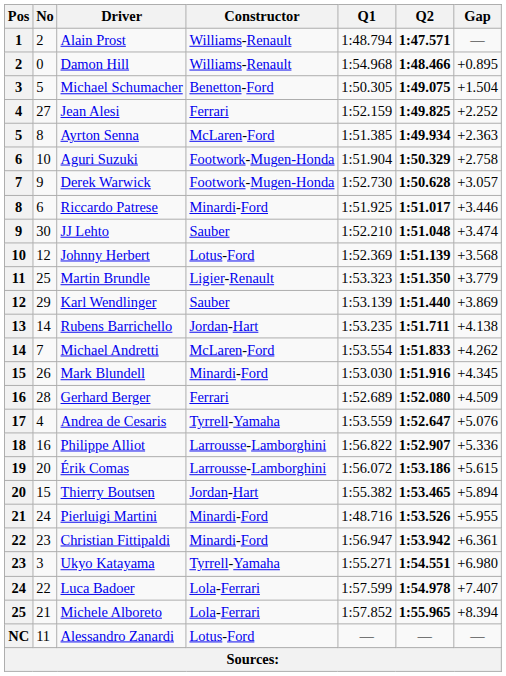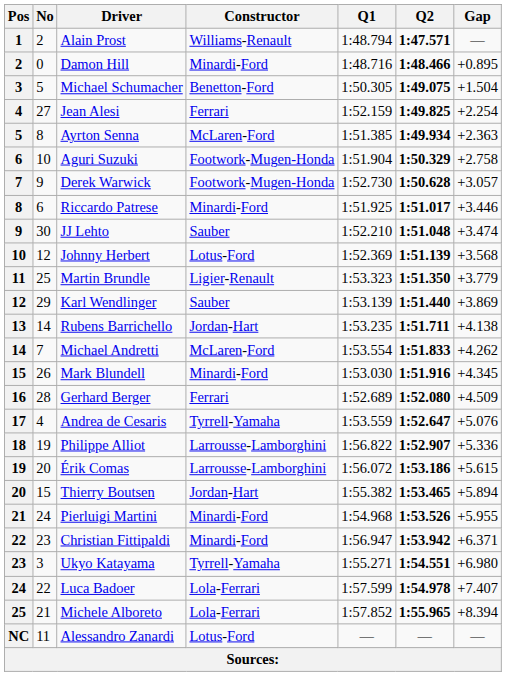 <table class="wikitable sortable" style="font-size: 95%;">
 <tr>
 <th>Pos</th>
 <th>No</th>
 <th>Driver</th>
 <th>Constructor</th>
 <th>Q1</th>
 <th>Q2</th>
 <th>Gap</th>
 </tr>
 <tr>
 <th>1</th>
 <td>2</td>
 <td> <a href='#'>Alain Prost</a></td>
 <td><a href='#'>Williams</a>-<a href='#'>Renault</a></td>
 <td>1:48.794</td>
 <td><strong>1:47.571</strong></td>
 <td align="center">—</td>
 </tr>
 <tr>
 <th>2</th>
 <td>0</td>
 <td> <a href='#'>Damon Hill</a></td>
-<td><a href='#'>Williams</a>-<a href='#'>Renault</a></td>
-<td>1:54.968</td>
+<td><a href='#'>Minardi</a>-<a href='#'>Ford</a></td>
+<td>1:48.716</td>
 <td><strong>1:48.466</strong></td>
 <td>+0.895</td>
 </tr>
 <tr>
 <th>3</th>
 <td>5</td>
 <td> <a href='#'>Michael Schumacher</a></td>
 <td><a href='#'>Benetton</a>-<a href='#'>Ford</a></td>
 <td>1:50.305</td>
 <td><strong>1:49.075</strong></td>
 <td>+1.504</td>
 </tr>
 <tr>
 <th>4</th>
 <td>27</td>
 <td> <a href='#'>Jean Alesi</a></td>
 <td><a href='#'>Ferrari</a></td>
 <td>1:52.159</td>
 <td><strong>1:49.825</strong></td>
-<td>+2.252</td>
+<td>+2.254</td>
 </tr>
 <tr>
 <th>5</th>
 <td>8</td>
 <td> <a href='#'>Ayrton Senna</a></td>
 <td><a href='#'>McLaren</a>-<a href='#'>Ford</a></td>
 <td>1:51.385</td>
 <td><strong>1:49.934</strong></td>
 <td>+2.363</td>
 </tr>
 <tr>
 <th>6</th>
 <td>10</td>
 <td> <a href='#'>Aguri Suzuki</a></td>
 <td><a href='#'>Footwork</a>-<a href='#'>Mugen-Honda</a></td>
 <td>1:51.904</td>
 <td><strong>1:50.329</strong></td>
 <td>+2.758</td>
 </tr>
 <tr>
 <th>7</th>
 <td>9</td>
 <td> <a href='#'>Derek Warwick</a></td>
 <td><a href='#'>Footwork</a>-<a href='#'>Mugen-Honda</a></td>
 <td>1:52.730</td>
 <td><strong>1:50.628</strong></td>
 <td>+3.057</td>
 </tr>
 <tr>
 <th>8</th>
 <td>6</td>
 <td> <a href='#'>Riccardo Patrese</a></td>
 <td><a href='#'>Minardi</a>-<a href='#'>Ford</a></td>
 <td>1:51.925</td>
 <td><strong>1:51.017</strong></td>
 <td>+3.446</td>
 </tr>
 <tr>
 <th>9</th>
 <td>30</td>
 <td> <a href='#'>JJ Lehto</a></td>
 <td><a href='#'>Sauber</a></td>
 <td>1:52.210</td>
 <td><strong>1:51.048</strong></td>
 <td>+3.474</td>
 </tr>
 <tr>
 <th>10</th>
 <td>12</td>
 <td> <a href='#'>Johnny Herbert</a></td>
 <td><a href='#'>Lotus</a>-<a href='#'>Ford</a></td>
 <td>1:52.369</td>
 <td><strong>1:51.139</strong></td>
 <td>+3.568</td>
 </tr>
 <tr>
 <th>11</th>
 <td>25</td>
 <td> <a href='#'>Martin Brundle</a></td>
 <td><a href='#'>Ligier</a>-<a href='#'>Renault</a></td>
 <td>1:53.323</td>
 <td><strong>1:51.350</strong></td>
 <td>+3.779</td>
 </tr>
 <tr>
 <th>12</th>
 <td>29</td>
 <td> <a href='#'>Karl Wendlinger</a></td>
 <td><a href='#'>Sauber</a></td>
 <td>1:53.139</td>
 <td><strong>1:51.440</strong></td>
 <td>+3.869</td>
 </tr>
 <tr>
 <th>13</th>
 <td>14</td>
 <td> <a href='#'>Rubens Barrichello</a></td>
 <td><a href='#'>Jordan</a>-<a href='#'>Hart</a></td>
 <td>1:53.235</td>
 <td><strong>1:51.711</strong></td>
 <td>+4.138</td>
 </tr>
 <tr>
 <th>14</th>
 <td>7</td>
 <td> <a href='#'>Michael Andretti</a></td>
 <td><a href='#'>McLaren</a>-<a href='#'>Ford</a></td>
 <td>1:53.554</td>
 <td><strong>1:51.833</strong></td>
 <td>+4.262</td>
 </tr>
 <tr>
 <th>15</th>
 <td>26</td>
 <td> <a href='#'>Mark Blundell</a></td>
 <td><a href='#'>Minardi</a>-<a href='#'>Ford</a></td>
 <td>1:53.030</td>
 <td><strong>1:51.916</strong></td>
 <td>+4.345</td>
 </tr>
 <tr>
 <th>16</th>
 <td>28</td>
 <td> <a href='#'>Gerhard Berger</a></td>
 <td><a href='#'>Ferrari</a></td>
 <td>1:52.689</td>
 <td><strong>1:52.080</strong></td>
 <td>+4.509</td>
 </tr>
 <tr>
 <th>17</th>
 <td>4</td>
 <td> <a href='#'>Andrea de Cesaris</a></td>
 <td><a href='#'>Tyrrell</a>-<a href='#'>Yamaha</a></td>
 <td>1:53.559</td>
 <td><strong>1:52.647</strong></td>
 <td>+5.076</td>
 </tr>
 <tr>
 <th>18</th>
-<td>16</td>
+<td>19</td>
 <td> <a href='#'>Philippe Alliot</a></td>
 <td><a href='#'>Larrousse</a>-<a href='#'>Lamborghini</a></td>
 <td>1:56.822</td>
 <td><strong>1:52.907</strong></td>
 <td>+5.336</td>
 </tr>
 <tr>
 <th>19</th>
 <td>20</td>
 <td> <a href='#'>Érik Comas</a></td>
 <td><a href='#'>Larrousse</a>-<a href='#'>Lamborghini</a></td>
 <td>1:56.072</td>
 <td><strong>1:53.186</strong></td>
 <td>+5.615</td>
 </tr>
 <tr>
 <th>20</th>
 <td>15</td>
 <td> <a href='#'>Thierry Boutsen</a></td>
 <td><a href='#'>Jordan</a>-<a href='#'>Hart</a></td>
 <td>1:55.382</td>
 <td><strong>1:53.465</strong></td>
 <td>+5.894</td>
 </tr>
 <tr>
 <th>21</th>
 <td>24</td>
 <td> <a href='#'>Pierluigi Martini</a></td>
 <td><a href='#'>Minardi</a>-<a href='#'>Ford</a></td>
-<td>1:48.716</td>
+<td>1:54.968</td>
 <td><strong>1:53.526</strong></td>
 <td>+5.955</td>
 </tr>
 <tr>
 <th>22</th>
 <td>23</td>
 <td> <a href='#'>Christian Fittipaldi</a></td>
 <td><a href='#'>Minardi</a>-<a href='#'>Ford</a></td>
 <td>1:56.947</td>
 <td><strong>1:53.942</strong></td>
-<td>+6.361</td>
+<td>+6.371</td>
 </tr>
 <tr>
 <th>23</th>
 <td>3</td>
 <td> <a href='#'>Ukyo Katayama</a></td>
 <td><a href='#'>Tyrrell</a>-<a href='#'>Yamaha</a></td>
 <td>1:55.271</td>
 <td><strong>1:54.551</strong></td>
 <td>+6.980</td>
 </tr>
 <tr>
 <th>24</th>
 <td>22</td>
 <td> <a href='#'>Luca Badoer</a></td>
 <td><a href='#'>Lola</a>-<a href='#'>Ferrari</a></td>
 <td>1:57.599</td>
 <td><strong>1:54.978</strong></td>
 <td>+7.407</td>
 </tr>
 <tr>
 <th>25</th>
 <td>21</td>
 <td> <a href='#'>Michele Alboreto</a></td>
 <td><a href='#'>Lola</a>-<a href='#'>Ferrari</a></td>
 <td>1:57.852</td>
 <td><strong>1:55.965</strong></td>
 <td>+8.394</td>
 </tr>
 <tr>
 <th>NC</th>
 <td>11</td>
 <td> <a href='#'>Alessandro Zanardi</a></td>
 <td><a href='#'>Lotus</a>-<a href='#'>Ford</a></td>
 <td align="center">—</td>
 <td align="center">—</td>
 <td align="center">—</td>
 </tr>
 <tr>
 <th colspan="7">Sources:</th>
 </tr>
 </table>
